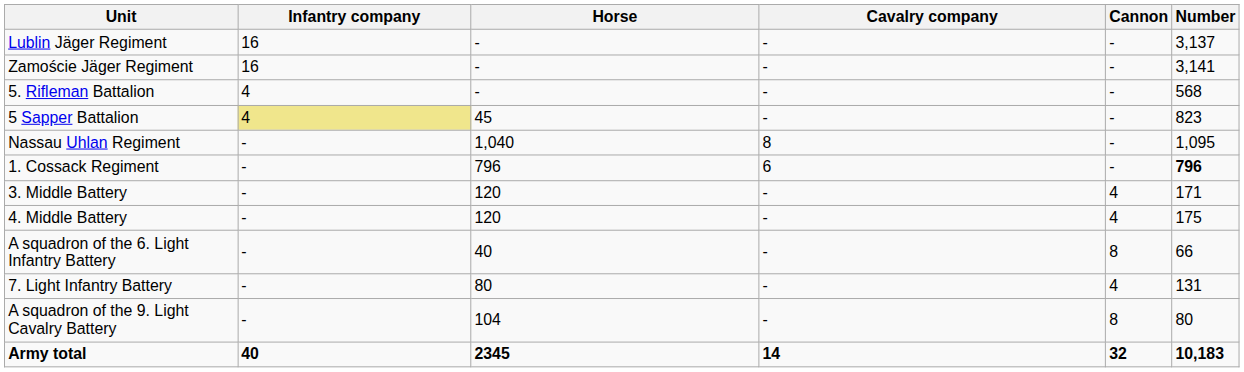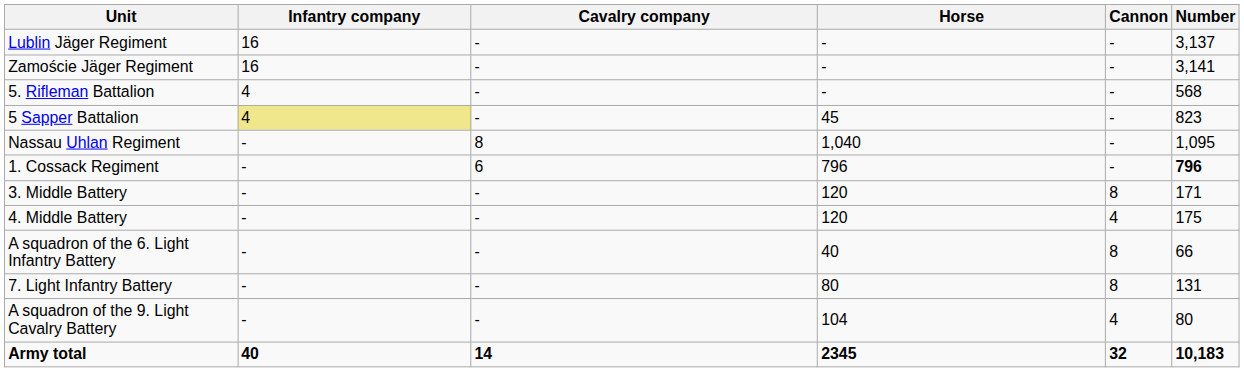 <table class="wikitable">
 <tr>
 <th width=20%>Unit</th>
 <th width=20%>Infantry company</th>
+<th width=30%>Cavalry company</th>
 <th width=25%>Horse</th>
-<th width=30%>Cavalry company</th>
 <th width=10%>Cannon</th>
 <th width=5%>Number</th>
 </tr>
 <tr>
 <td><a href='#'>Lublin</a> Jäger Regiment</td>
 <td>16</td>
 <td>-</td>
 <td>-</td>
 <td>-</td>
 <td>3,137</td>
 </tr>
 <tr>
 <td>Zamoście Jäger Regiment</td>
 <td>16</td>
 <td>-</td>
 <td>-</td>
 <td>-</td>
 <td>3,141</td>
 </tr>
 <tr>
 <td>5. <a href='#'>Rifleman</a> Battalion</td>
 <td>4</td>
 <td>-</td>
 <td>-</td>
 <td>-</td>
 <td>568</td>
 </tr>
 <tr>
 <td>5 <a href='#'>Sapper</a> Battalion</td>
 <td style="background: khaki;">4</td>
+<td>-</td>
 <td>45</td>
-<td>-</td>
 <td>-</td>
 <td>823</td>
 </tr>
 <tr>
 <td>Nassau <a href='#'>Uhlan</a> Regiment</td>
 <td>-</td>
+<td>8</td>
 <td>1,040</td>
-<td>8</td>
 <td>-</td>
 <td>1,095</td>
 </tr>
 <tr>
 <td>1. Cossack Regiment</td>
 <td>-</td>
+<td>6</td>
 <td>796</td>
-<td>6</td>
 <td>-</td>
 <td><strong>796</strong></td>
 </tr>
 <tr>
 <td>3. Middle Battery</td>
 <td>-</td>
+<td>-</td>
 <td>120</td>
-<td>-</td>
-<td>4</td>
+<td>8</td>
 <td>171</td>
 </tr>
 <tr>
 <td>4. Middle Battery</td>
 <td>-</td>
+<td>-</td>
 <td>120</td>
-<td>-</td>
 <td>4</td>
 <td>175</td>
 </tr>
 <tr>
 <td>A squadron of the 6. Light Infantry Battery</td>
 <td>-</td>
+<td>-</td>
 <td>40</td>
-<td>-</td>
 <td>8</td>
 <td>66</td>
 </tr>
 <tr>
 <td>7. Light Infantry Battery</td>
 <td>-</td>
+<td>-</td>
 <td>80</td>
-<td>-</td>
-<td>4</td>
+<td>8</td>
 <td>131</td>
 </tr>
 <tr>
 <td>A squadron of the 9. Light Cavalry Battery</td>
 <td>-</td>
+<td>-</td>
 <td>104</td>
-<td>-</td>
-<td>8</td>
+<td>4</td>
 <td>80</td>
 </tr>
 <tr>
 <td><strong>Army total</strong></td>
 <td><strong>40</strong></td>
+<td><strong>14</strong></td>
 <td><strong>2345</strong></td>
-<td><strong>14</strong></td>
 <td><strong>32</strong></td>
 <td><strong>10,183</strong></td>
 </tr>
 </table>
